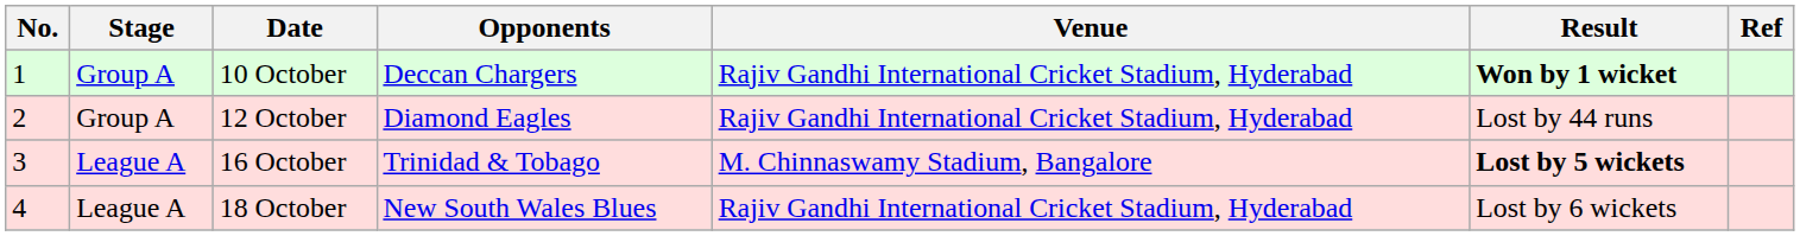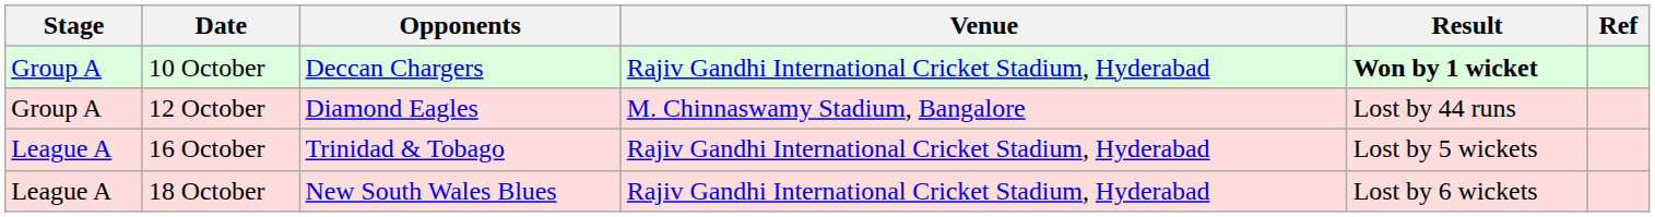 <table class="wikitable" width="80%">
 <tr bgcolor="#efefef">
-<th scope="col">No.</th>
 <th scope="col">Stage</th>
 <th scope="col">Date</th>
 <th scope="col">Opponents</th>
 <th scope="col">Venue</th>
 <th scope="col">Result</th>
 <th scope="col">Ref</th>
 </tr>
 <tr bgcolor="#ddffdd">
-<td>1</td>
 <td><a href='#'>Group A</a></td>
 <td>10 October</td>
 <td><a href='#'>Deccan Chargers</a></td>
 <td><a href='#'>Rajiv Gandhi International Cricket Stadium</a>, <a href='#'>Hyderabad</a></td>
 <td><strong>Won by 1 wicket</strong></td>
 <td></td>
 </tr>
 <tr bgcolor="#ffdddd">
-<td>2</td>
 <td>Group A</td>
 <td>12 October</td>
 <td><a href='#'>Diamond Eagles</a></td>
-<td><a href='#'>Rajiv Gandhi International Cricket Stadium</a>, <a href='#'>Hyderabad</a></td>
+<td><a href='#'>M. Chinnaswamy Stadium</a>, <a href='#'>Bangalore</a></td>
 <td>Lost by 44 runs</td>
 <td></td>
 </tr>
 <tr bgcolor="#ffdddd">
-<td>3</td>
 <td><a href='#'>League A</a></td>
 <td>16 October</td>
 <td><a href='#'>Trinidad & Tobago</a></td>
-<td><a href='#'>M. Chinnaswamy Stadium</a>, <a href='#'>Bangalore</a></td>
-<td><strong>Lost by 5 wickets</strong></td>
+<td><a href='#'>Rajiv Gandhi International Cricket Stadium</a>, <a href='#'>Hyderabad</a></td>
+<td>Lost by 5 wickets</td>
 <td></td>
 </tr>
 <tr bgcolor="#ffdddd">
-<td>4</td>
 <td>League A</td>
 <td>18 October</td>
 <td><a href='#'>New South Wales Blues</a></td>
 <td><a href='#'>Rajiv Gandhi International Cricket Stadium</a>, <a href='#'>Hyderabad</a></td>
 <td>Lost by 6 wickets</td>
 <td></td>
 </tr>
 </table>
